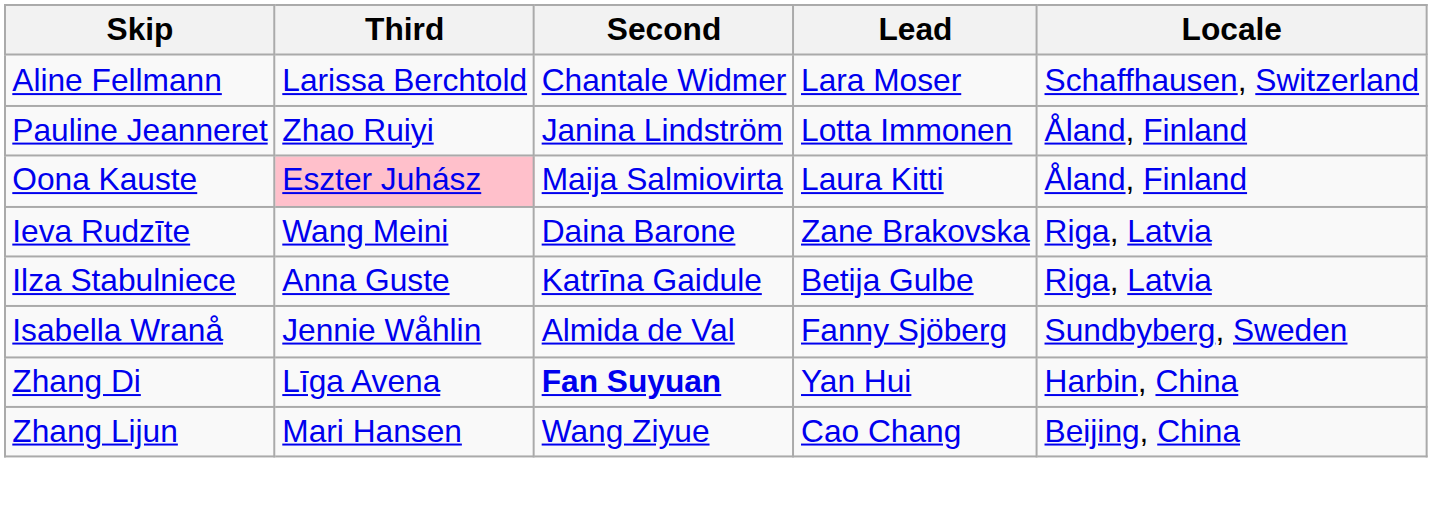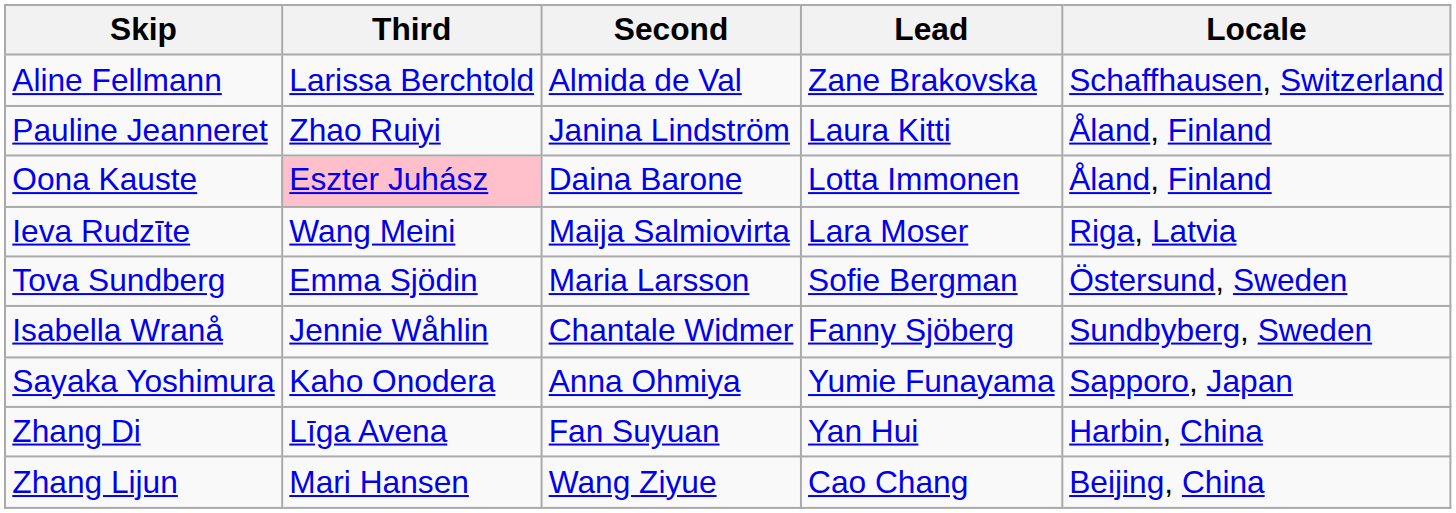 <table class=wikitable>
 <tr>
 <th scope="col">Skip</th>
 <th scope="col">Third</th>
 <th scope="col">Second</th>
 <th scope="col">Lead</th>
 <th scope="col">Locale</th>
 </tr>
 <tr>
 <td><a href='#'>Aline Fellmann</a></td>
 <td><a href='#'>Larissa Berchtold</a></td>
-<td><a href='#'>Chantale Widmer</a></td>
-<td><a href='#'>Lara Moser</a></td>
+<td><a href='#'>Almida de Val</a></td>
+<td><a href='#'>Zane Brakovska</a></td>
 <td> <a href='#'>Schaffhausen</a>, <a href='#'>Switzerland</a></td>
 </tr>
 <tr>
 <td><a href='#'>Pauline Jeanneret</a></td>
 <td><a href='#'>Zhao Ruiyi</a></td>
 <td><a href='#'>Janina Lindström</a></td>
-<td><a href='#'>Lotta Immonen</a></td>
+<td><a href='#'>Laura Kitti</a></td>
 <td> <a href='#'>Åland</a>, <a href='#'>Finland</a></td>
 </tr>
 <tr>
 <td><a href='#'>Oona Kauste</a></td>
 <td style="background: pink;"><a href='#'>Eszter Juhász</a></td>
-<td><a href='#'>Maija Salmiovirta</a></td>
-<td><a href='#'>Laura Kitti</a></td>
+<td><a href='#'>Daina Barone</a></td>
+<td><a href='#'>Lotta Immonen</a></td>
 <td> <a href='#'>Åland</a>, <a href='#'>Finland</a></td>
 </tr>
 <tr>
 <td><a href='#'>Ieva Rudzīte</a></td>
 <td><a href='#'>Wang Meini</a></td>
-<td><a href='#'>Daina Barone</a></td>
-<td><a href='#'>Zane Brakovska</a></td>
+<td><a href='#'>Maija Salmiovirta</a></td>
+<td><a href='#'>Lara Moser</a></td>
 <td> <a href='#'>Riga</a>, <a href='#'>Latvia</a></td>
 </tr>
 <tr>
-<td><a href='#'>Ilza Stabulniece</a></td>
-<td><a href='#'>Anna Guste</a></td>
-<td><a href='#'>Katrīna Gaidule</a></td>
-<td><a href='#'>Betija Gulbe</a></td>
-<td> <a href='#'>Riga</a>, <a href='#'>Latvia</a></td>
+<td><a href='#'>Tova Sundberg</a></td>
+<td><a href='#'>Emma Sjödin</a></td>
+<td><a href='#'>Maria Larsson</a></td>
+<td><a href='#'>Sofie Bergman</a></td>
+<td> <a href='#'>Östersund</a>, <a href='#'>Sweden</a></td>
 </tr>
 <tr>
 <td><a href='#'>Isabella Wranå</a></td>
 <td><a href='#'>Jennie Wåhlin</a></td>
-<td><a href='#'>Almida de Val</a></td>
+<td><a href='#'>Chantale Widmer</a></td>
 <td><a href='#'>Fanny Sjöberg</a></td>
 <td> <a href='#'>Sundbyberg</a>, <a href='#'>Sweden</a></td>
 </tr>
 <tr>
+<td><a href='#'>Sayaka Yoshimura</a></td>
+<td><a href='#'>Kaho Onodera</a></td>
+<td><a href='#'>Anna Ohmiya</a></td>
+<td><a href='#'>Yumie Funayama</a></td>
+<td> <a href='#'>Sapporo</a>, <a href='#'>Japan</a></td>
+</tr>
+<tr>
 <td><a href='#'>Zhang Di</a></td>
 <td><a href='#'>Līga Avena</a></td>
-<td><strong><a href='#'>Fan Suyuan</a></strong></td>
+<td><a href='#'>Fan Suyuan</a></td>
 <td><a href='#'>Yan Hui</a></td>
 <td> <a href='#'>Harbin</a>, <a href='#'>China</a></td>
 </tr>
 <tr>
 <td><a href='#'>Zhang Lijun</a></td>
 <td><a href='#'>Mari Hansen</a></td>
 <td><a href='#'>Wang Ziyue</a></td>
 <td><a href='#'>Cao Chang</a></td>
 <td> <a href='#'>Beijing</a>, <a href='#'>China</a></td>
 </tr>
 </table>
